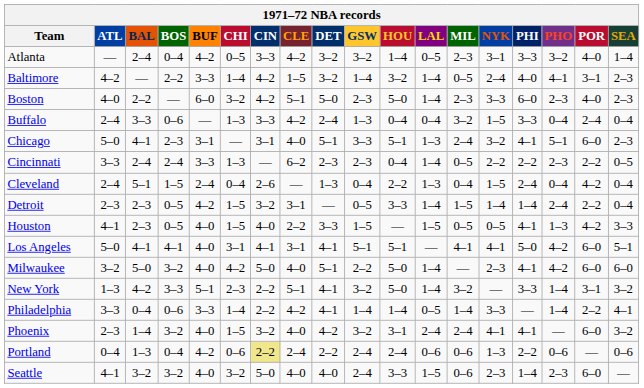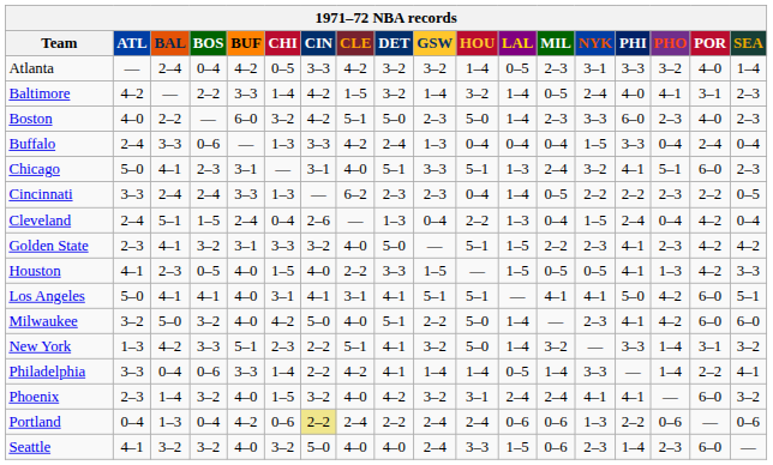 <table class="wikitable" style="font-size:95%; text-align:center;">
 <tr>
 <th colspan=18>1971–72 NBA records</th>
 </tr>
 <tr>
 <th width=100>Team</th>
 <th style="background:#003EA4;color:#FFFFFF;width=35">ATL</th>
 <th style="background:#E45206;color:#002854;width=35">BAL</th>
 <th style="background:#006400;color:#FFFFFF;width=35">BOS</th>
 <th style="background:#FF8201;color:#000000;width=35">BUF</th>
 <th style="background:#BA0C2F;color:#FFFFFF;width=35">CHI</th>
 <th style="background:#012F6B;color:#FFFFFF;width=35">CIN</th>
 <th style="background:#77222F;color:#FFA402;width=35">CLE</th>
 <th style="background:#012F6B;color:#FFFFFF;width=35">DET</th>
 <th style="background:#FFC62C;color:#012F6B;width=35">GSW</th>
 <th style="background:#BA0C2F;color:#FEC72E;width=35">HOU</th>
 <th style="background:#800080;color:#FFD700;width=35">LAL</th>
 <th style="background:#006400;color:#FFFFFF;width=35">MIL</th>
 <th style="background:#003EA4;color:#E35208;width=35">NYK</th>
 <th style="background:#012268;color:#FFFFFF;width=35">PHI</th>
 <th style="background:#702F8B;color:#FA4417;width=35">PHO</th>
 <th style="background:#BA0C2F;color:#FFFFFF;width=35">POR</th>
 <th style="background:#173F36;color:#EBAA00;width=35">SEA</th>
 </tr>
 <tr>
 <td style="text-align:left;">Atlanta</td>
 <td>—</td>
 <td>2–4</td>
 <td>0–4</td>
 <td>4–2</td>
 <td>0–5</td>
 <td>3–3</td>
 <td>4–2</td>
 <td>3–2</td>
 <td>3–2</td>
 <td>1–4</td>
 <td>0–5</td>
 <td>2–3</td>
 <td>3–1</td>
 <td>3–3</td>
 <td>3–2</td>
 <td>4–0</td>
 <td>1–4</td>
 </tr>
 <tr>
 <td style="text-align:left;"><a href='#'>Baltimore</a></td>
 <td>4–2</td>
 <td>—</td>
 <td>2–2</td>
 <td>3–3</td>
 <td>1–4</td>
 <td>4–2</td>
 <td>1–5</td>
 <td>3–2</td>
 <td>1–4</td>
 <td>3–2</td>
 <td>1–4</td>
 <td>0–5</td>
 <td>2–4</td>
 <td>4–0</td>
 <td>4–1</td>
 <td>3–1</td>
 <td>2–3</td>
 </tr>
 <tr>
 <td style="text-align:left;"><a href='#'>Boston</a></td>
 <td>4–0</td>
 <td>2–2</td>
 <td>—</td>
 <td>6–0</td>
 <td>3–2</td>
 <td>4–2</td>
 <td>5–1</td>
 <td>5–0</td>
 <td>2–3</td>
 <td>5–0</td>
 <td>1–4</td>
 <td>2–3</td>
 <td>3–3</td>
 <td>6–0</td>
 <td>2–3</td>
 <td>4–0</td>
 <td>2–3</td>
 </tr>
 <tr>
 <td style="text-align:left;"><a href='#'>Buffalo</a></td>
 <td>2–4</td>
 <td>3–3</td>
 <td>0–6</td>
 <td>—</td>
 <td>1–3</td>
 <td>3–3</td>
 <td>4–2</td>
 <td>2–4</td>
 <td>1–3</td>
 <td>0–4</td>
 <td>0–4</td>
-<td>3–2</td>
+<td>0–4</td>
 <td>1–5</td>
 <td>3–3</td>
 <td>0–4</td>
 <td>2–4</td>
 <td>0–4</td>
 </tr>
 <tr>
 <td style="text-align:left;"><a href='#'>Chicago</a></td>
 <td>5–0</td>
 <td>4–1</td>
 <td>2–3</td>
 <td>3–1</td>
 <td>—</td>
 <td>3–1</td>
 <td>4–0</td>
 <td>5–1</td>
 <td>3–3</td>
 <td>5–1</td>
 <td>1–3</td>
 <td>2–4</td>
 <td>3–2</td>
 <td>4–1</td>
 <td>5–1</td>
 <td>6–0</td>
 <td>2–3</td>
 </tr>
 <tr>
 <td style="text-align:left;"><a href='#'>Cincinnati</a></td>
 <td>3–3</td>
 <td>2–4</td>
 <td>2–4</td>
 <td>3–3</td>
 <td>1–3</td>
 <td>—</td>
 <td>6–2</td>
 <td>2–3</td>
 <td>2–3</td>
 <td>0–4</td>
 <td>1–4</td>
 <td>0–5</td>
 <td>2–2</td>
 <td>2–2</td>
 <td>2–3</td>
 <td>2–2</td>
 <td>0–5</td>
 </tr>
 <tr>
 <td style="text-align:left;"><a href='#'>Cleveland</a></td>
 <td>2–4</td>
 <td>5–1</td>
 <td>1–5</td>
 <td>2–4</td>
 <td>0–4</td>
 <td>2–6</td>
 <td>—</td>
 <td>1–3</td>
 <td>0–4</td>
 <td>2–2</td>
 <td>1–3</td>
 <td>0–4</td>
 <td>1–5</td>
 <td>2–4</td>
 <td>0–4</td>
 <td>4–2</td>
 <td>0–4</td>
 </tr>
 <tr>
-<td style="text-align:left;"><a href='#'>Detroit</a></td>
+<td style="text-align:left;"><a href='#'>Golden State</a></td>
 <td>2–3</td>
-<td>2–3</td>
-<td>0–5</td>
-<td>4–2</td>
-<td>1–5</td>
+<td>4–1</td>
 <td>3–2</td>
 <td>3–1</td>
+<td>3–3</td>
+<td>3–2</td>
+<td>4–0</td>
+<td>5–0</td>
 <td>—</td>
-<td>0–5</td>
-<td>3–3</td>
-<td>1–4</td>
+<td>5–1</td>
 <td>1–5</td>
-<td>1–4</td>
-<td>1–4</td>
-<td>2–4</td>
 <td>2–2</td>
-<td>0–4</td>
+<td>2–3</td>
+<td>4–1</td>
+<td>2–3</td>
+<td>4–2</td>
+<td>4–2</td>
 </tr>
 <tr>
 <td style="text-align:left;"><a href='#'>Houston</a></td>
 <td>4–1</td>
 <td>2–3</td>
 <td>0–5</td>
 <td>4–0</td>
 <td>1–5</td>
 <td>4–0</td>
 <td>2–2</td>
 <td>3–3</td>
 <td>1–5</td>
 <td>—</td>
 <td>1–5</td>
 <td>0–5</td>
 <td>0–5</td>
 <td>4–1</td>
 <td>1–3</td>
 <td>4–2</td>
 <td>3–3</td>
 </tr>
 <tr>
 <td style="text-align:left;"><a href='#'>Los Angeles</a></td>
 <td>5–0</td>
 <td>4–1</td>
 <td>4–1</td>
 <td>4–0</td>
 <td>3–1</td>
 <td>4–1</td>
 <td>3–1</td>
 <td>4–1</td>
 <td>5–1</td>
 <td>5–1</td>
 <td>—</td>
 <td>4–1</td>
 <td>4–1</td>
 <td>5–0</td>
 <td>4–2</td>
 <td>6–0</td>
 <td>5–1</td>
 </tr>
 <tr>
 <td style="text-align:left;"><a href='#'>Milwaukee</a></td>
 <td>3–2</td>
 <td>5–0</td>
 <td>3–2</td>
 <td>4–0</td>
 <td>4–2</td>
 <td>5–0</td>
 <td>4–0</td>
 <td>5–1</td>
 <td>2–2</td>
 <td>5–0</td>
 <td>1–4</td>
 <td>—</td>
 <td>2–3</td>
 <td>4–1</td>
 <td>4–2</td>
 <td>6–0</td>
 <td>6–0</td>
 </tr>
 <tr>
 <td style="text-align:left;"><a href='#'>New York</a></td>
 <td>1–3</td>
 <td>4–2</td>
 <td>3–3</td>
 <td>5–1</td>
 <td>2–3</td>
 <td>2–2</td>
 <td>5–1</td>
 <td>4–1</td>
 <td>3–2</td>
 <td>5–0</td>
 <td>1–4</td>
 <td>3–2</td>
 <td>—</td>
 <td>3–3</td>
 <td>1–4</td>
 <td>3–1</td>
 <td>3–2</td>
 </tr>
 <tr>
 <td style="text-align:left;"><a href='#'>Philadelphia</a></td>
 <td>3–3</td>
 <td>0–4</td>
 <td>0–6</td>
 <td>3–3</td>
 <td>1–4</td>
 <td>2–2</td>
 <td>4–2</td>
 <td>4–1</td>
 <td>1–4</td>
 <td>1–4</td>
 <td>0–5</td>
 <td>1–4</td>
 <td>3–3</td>
 <td>—</td>
 <td>1–4</td>
 <td>2–2</td>
 <td>4–1</td>
 </tr>
 <tr>
 <td style="text-align:left;"><a href='#'>Phoenix</a></td>
 <td>2–3</td>
 <td>1–4</td>
 <td>3–2</td>
 <td>4–0</td>
 <td>1–5</td>
 <td>3–2</td>
 <td>4–0</td>
 <td>4–2</td>
 <td>3–2</td>
 <td>3–1</td>
 <td>2–4</td>
 <td>2–4</td>
 <td>4–1</td>
 <td>4–1</td>
 <td>—</td>
 <td>6–0</td>
 <td>3–2</td>
 </tr>
 <tr>
 <td style="text-align:left;"><a href='#'>Portland</a></td>
 <td>0–4</td>
 <td>1–3</td>
 <td>0–4</td>
 <td>4–2</td>
 <td>0–6</td>
 <td style="background: khaki;">2–2</td>
 <td>2–4</td>
 <td>2–2</td>
 <td>2–4</td>
 <td>2–4</td>
 <td>0–6</td>
 <td>0–6</td>
 <td>1–3</td>
 <td>2–2</td>
 <td>0–6</td>
 <td>—</td>
 <td>0–6</td>
 </tr>
 <tr>
 <td style="text-align:left;"><a href='#'>Seattle</a></td>
 <td>4–1</td>
 <td>3–2</td>
 <td>3–2</td>
 <td>4–0</td>
 <td>3–2</td>
 <td>5–0</td>
 <td>4–0</td>
 <td>4–0</td>
 <td>2–4</td>
 <td>3–3</td>
 <td>1–5</td>
 <td>0–6</td>
 <td>2–3</td>
 <td>1–4</td>
 <td>2–3</td>
 <td>6–0</td>
 <td>—</td>
 </tr>
 </table>
